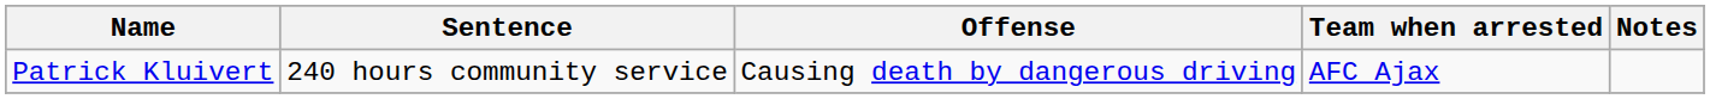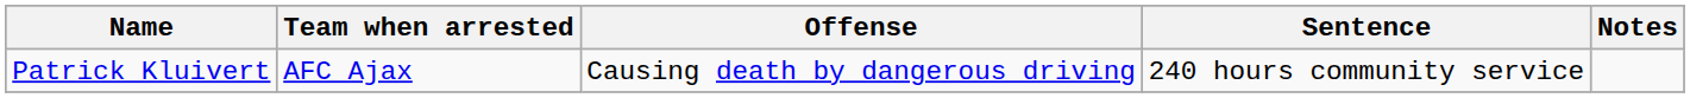 <table class="wikitable">
 <tr>
 <th>Name</th>
+<th>Team when arrested</th>
+<th>Offense</th>
 <th>Sentence</th>
-<th>Offense</th>
-<th>Team when arrested</th>
 <th>Notes</th>
 </tr>
 <tr>
 <td><a href='#'>Patrick Kluivert</a></td>
+<td><a href='#'>AFC Ajax</a></td>
+<td>Causing <a href='#'>death by dangerous driving</a></td>
 <td>240 hours community service</td>
-<td>Causing <a href='#'>death by dangerous driving</a></td>
-<td><a href='#'>AFC Ajax</a></td>
 <td></td>
 </tr>
 </table>
